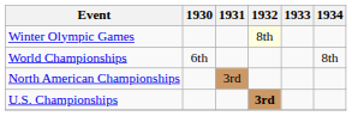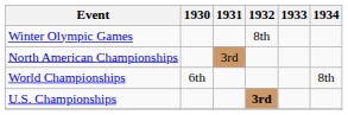 <table class="wikitable">
 <tr>
 <th>Event</th>
 <th>1930</th>
 <th>1931</th>
 <th>1932</th>
 <th>1933</th>
 <th>1934</th>
 </tr>
 <tr>
 <td><a href='#'>Winter Olympic Games</a></td>
 <td></td>
 <td></td>
-<td align="center" style="background: lightyellow;">8th</td>
+<td align="center">8th</td>
+<td></td>
+<td></td>
+</tr>
+<tr>
+<td><a href='#'>North American Championships</a></td>
+<td></td>
+<td align="center" bgcolor="cc9966">3rd</td>
+<td></td>
 <td></td>
 <td></td>
 </tr>
 <tr>
 <td><a href='#'>World Championships</a></td>
 <td align="center">6th</td>
 <td></td>
 <td></td>
 <td></td>
 <td align="center">8th</td>
 </tr>
 <tr>
-<td><a href='#'>North American Championships</a></td>
-<td></td>
-<td align="center" bgcolor="cc9966">3rd</td>
-<td></td>
-<td></td>
-<td></td>
-</tr>
-<tr>
 <td><a href='#'>U.S. Championships</a></td>
 <td></td>
 <td></td>
 <td align="center" bgcolor="cc9966"><strong>3rd</strong></td>
 <td></td>
 <td></td>
 </tr>
 <tr>
 </tr>
 </table>
